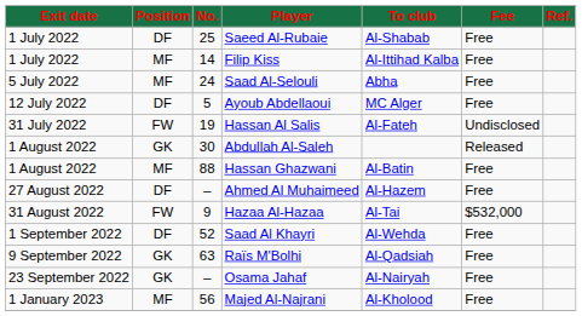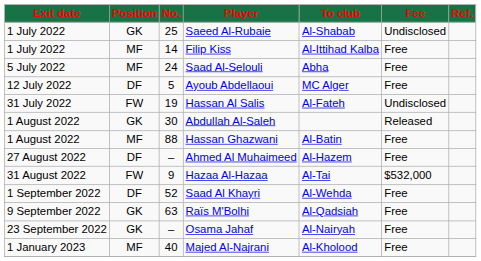 <table class="wikitable sortable">
 <tr>
 <th style="background:#177245; color:red;"><strong>Exit date</strong></th>
 <th style="background:#177245; color:red;"><strong>Position</strong></th>
 <th style="background:#177245; color:red;"><strong>No.</strong></th>
 <th style="background:#177245; color:red;"><strong>Player</strong></th>
 <th style="background:#177245; color:red;"><strong>To club</strong></th>
 <th style="background:#177245; color:red;"><strong>Fee</strong></th>
 <th style="background:#177245; color:red;"><strong>Ref.</strong></th>
 </tr>
 <tr>
 <td>1 July 2022</td>
-<td style="text-align:center;">DF</td>
+<td style="text-align:center;">GK</td>
 <td style="text-align:center;">25</td>
 <td style="text-align:left;"> <a href='#'>Saeed Al-Rubaie</a></td>
 <td style="text-align:left;"> <a href='#'>Al-Shabab</a></td>
-<td>Free</td>
+<td>Undisclosed</td>
 <td></td>
 </tr>
 <tr>
 <td>1 July 2022</td>
 <td style="text-align:center;">MF</td>
 <td style="text-align:center;">14</td>
 <td style="text-align:left;"> <a href='#'>Filip Kiss</a></td>
 <td style="text-align:left;"> <a href='#'>Al-Ittihad Kalba</a></td>
 <td>Free</td>
 <td></td>
 </tr>
 <tr>
 <td>5 July 2022</td>
 <td style="text-align:center;">MF</td>
 <td style="text-align:center;">24</td>
 <td style="text-align:left;"> <a href='#'>Saad Al-Selouli</a></td>
 <td style="text-align:left;"> <a href='#'>Abha</a></td>
 <td>Free</td>
 <td></td>
 </tr>
 <tr>
 <td>12 July 2022</td>
 <td style="text-align:center;">DF</td>
 <td style="text-align:center;">5</td>
 <td style="text-align:left;"> <a href='#'>Ayoub Abdellaoui</a></td>
 <td style="text-align:left;"> <a href='#'>MC Alger</a></td>
 <td>Free</td>
 <td></td>
 </tr>
 <tr>
 <td>31 July 2022</td>
 <td style="text-align:center;">FW</td>
 <td style="text-align:center;">19</td>
 <td style="text-align:left;"> <a href='#'>Hassan Al Salis</a></td>
 <td style="text-align:left;"> <a href='#'>Al-Fateh</a></td>
 <td>Undisclosed</td>
 <td></td>
 </tr>
 <tr>
 <td>1 August 2022</td>
 <td style="text-align:center;">GK</td>
 <td style="text-align:center;">30</td>
 <td style="text-align:left;"> <a href='#'>Abdullah Al-Saleh</a></td>
 <td style="text-align:left;"></td>
 <td>Released</td>
 <td></td>
 </tr>
 <tr>
 <td>1 August 2022</td>
 <td style="text-align:center;">MF</td>
 <td style="text-align:center;">88</td>
 <td style="text-align:left;"> <a href='#'>Hassan Ghazwani</a></td>
 <td style="text-align:left;"> <a href='#'>Al-Batin</a></td>
 <td>Free</td>
 <td></td>
 </tr>
 <tr>
 <td>27 August 2022</td>
 <td style="text-align:center;">DF</td>
 <td style="text-align:center;">–</td>
 <td style="text-align:left;"> <a href='#'>Ahmed Al Muhaimeed</a></td>
 <td style="text-align:left;"> <a href='#'>Al-Hazem</a></td>
 <td>Free</td>
 <td></td>
 </tr>
 <tr>
 <td>31 August 2022</td>
 <td style="text-align:center;">FW</td>
 <td style="text-align:center;">9</td>
 <td style="text-align:left;"> <a href='#'>Hazaa Al-Hazaa</a></td>
 <td style="text-align:left;"> <a href='#'>Al-Tai</a></td>
 <td>$532,000</td>
 <td></td>
 </tr>
 <tr>
 <td>1 September 2022</td>
 <td style="text-align:center;">DF</td>
 <td style="text-align:center;">52</td>
 <td style="text-align:left;"> <a href='#'>Saad Al Khayri</a></td>
 <td style="text-align:left;"> <a href='#'>Al-Wehda</a></td>
 <td>Free</td>
 <td></td>
 </tr>
 <tr>
 <td>9 September 2022</td>
 <td style="text-align:center;">GK</td>
 <td style="text-align:center;">63</td>
 <td style="text-align:left;"> <a href='#'>Raïs M'Bolhi</a></td>
 <td style="text-align:left;"> <a href='#'>Al-Qadsiah</a></td>
 <td>Free</td>
 <td></td>
 </tr>
 <tr>
 <td>23 September 2022</td>
 <td style="text-align:center;">GK</td>
 <td style="text-align:center;">–</td>
 <td style="text-align:left;"> <a href='#'>Osama Jahaf</a></td>
 <td style="text-align:left;"> <a href='#'>Al-Nairyah</a></td>
 <td>Free</td>
 <td></td>
 </tr>
 <tr>
 <td>1 January 2023</td>
 <td style="text-align:center;">MF</td>
-<td style="text-align:center;">56</td>
+<td style="text-align:center;">40</td>
 <td style="text-align:left;"> <a href='#'>Majed Al-Najrani</a></td>
 <td style="text-align:left;"> <a href='#'>Al-Kholood</a></td>
 <td>Free</td>
 <td></td>
 </tr>
 <tr>
 </tr>
 </table>
